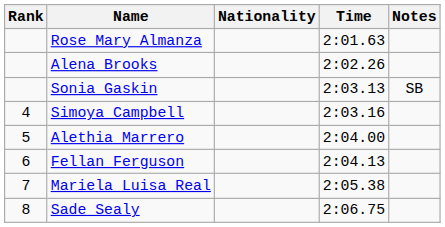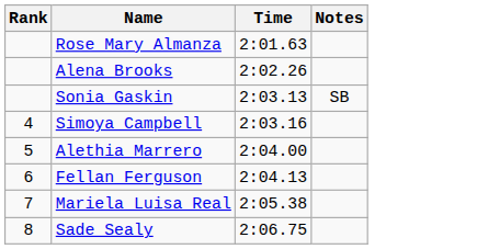 <table class="wikitable sortable" style="text-align:center">
 <tr>
 <th>Rank</th>
 <th>Name</th>
-<th>Nationality</th>
 <th>Time</th>
 <th>Notes</th>
 </tr>
 <tr>
 <td></td>
 <td align=left><a href='#'>Rose Mary Almanza</a></td>
-<td align=left></td>
 <td>2:01.63</td>
 <td></td>
 </tr>
 <tr>
 <td></td>
 <td align=left><a href='#'>Alena Brooks</a></td>
-<td align=left></td>
 <td>2:02.26</td>
 <td></td>
 </tr>
 <tr>
 <td></td>
 <td align=left><a href='#'>Sonia Gaskin</a></td>
-<td align=left></td>
 <td>2:03.13</td>
 <td>SB</td>
 </tr>
 <tr>
 <td>4</td>
 <td align=left><a href='#'>Simoya Campbell</a></td>
-<td align=left></td>
 <td>2:03.16</td>
 <td></td>
 </tr>
 <tr>
 <td>5</td>
 <td align=left><a href='#'>Alethia Marrero</a></td>
-<td align=left></td>
 <td>2:04.00</td>
 <td></td>
 </tr>
 <tr>
 <td>6</td>
 <td align=left><a href='#'>Fellan Ferguson</a></td>
-<td align=left></td>
 <td>2:04.13</td>
 <td></td>
 </tr>
 <tr>
 <td>7</td>
 <td align=left><a href='#'>Mariela Luisa Real</a></td>
-<td align=left></td>
 <td>2:05.38</td>
 <td></td>
 </tr>
 <tr>
 <td>8</td>
 <td align=left><a href='#'>Sade Sealy</a></td>
-<td align=left></td>
 <td>2:06.75</td>
 <td></td>
 </tr>
 </table>
